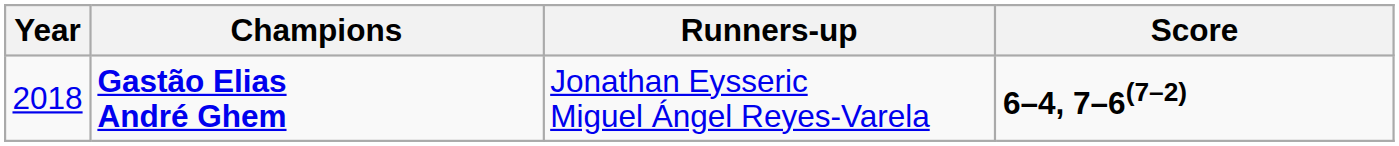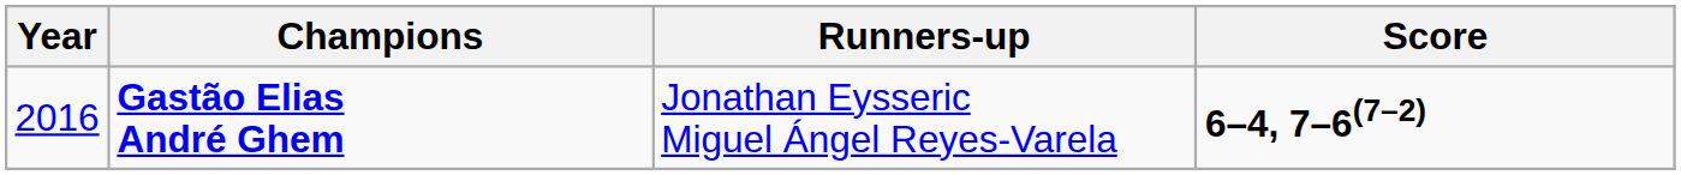 <table class="wikitable" style="font-size:90%">
 <tr>
 <th>Year</th>
 <th width="200">Champions</th>
 <th width="200">Runners-up</th>
 <th width="175">Score</th>
 </tr>
 <tr>
-<td><a href='#'>2018</a></td>
+<td><a href='#'>2016</a></td>
 <td> <strong><a href='#'>Gastão Elias</a></strong> <br>  <strong><a href='#'>André Ghem</a></strong></td>
 <td> <a href='#'>Jonathan Eysseric</a> <br>  <a href='#'>Miguel Ángel Reyes-Varela</a></td>
 <td><strong>6–4, 7–6<sup>(7–2)</sup></strong></td>
 </tr>
 </table>
